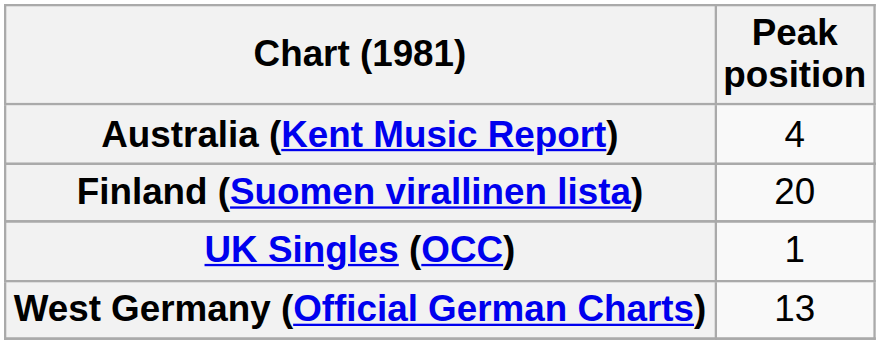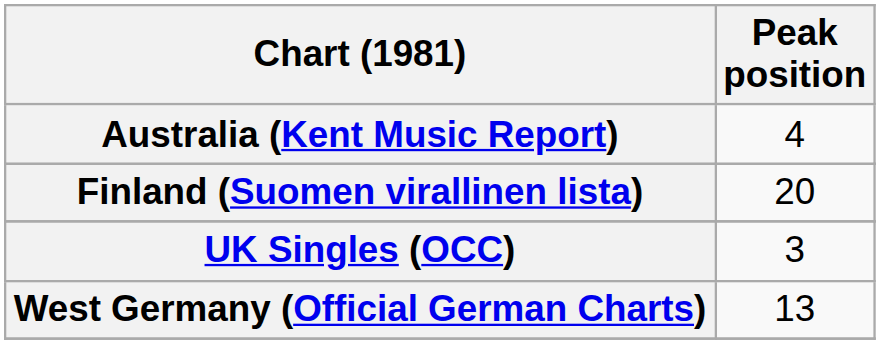 <table class="wikitable sortable plainrowheaders" style="text-align:center">
 <tr>
 <th scope="col">Chart (1981)</th>
 <th scope="col">Peak<br>position</th>
 </tr>
 <tr>
 <th scope="row">Australia (<a href='#'>Kent Music Report</a>)</th>
 <td>4</td>
 </tr>
 <tr>
 </tr>
 <tr>
 <th scope="row">Finland (<a href='#'>Suomen virallinen lista</a>)</th>
 <td>20</td>
 </tr>
 <tr>
 </tr>
 <tr>
 </tr>
 <tr>
 </tr>
 <tr>
 <th scope="row"><a href='#'>UK Singles</a> (<a href='#'>OCC</a>)</th>
-<td>1</td>
+<td>3</td>
 </tr>
 <tr>
 <th scope="row">West Germany (<a href='#'>Official German Charts</a>)</th>
 <td>13</td>
 </tr>
 <tr>
 </tr>
 </table>
